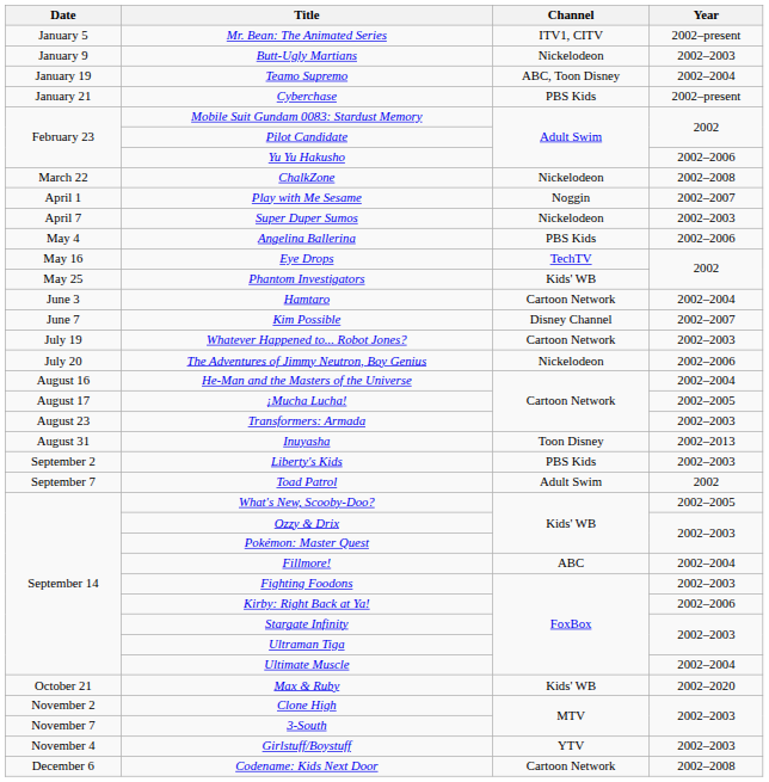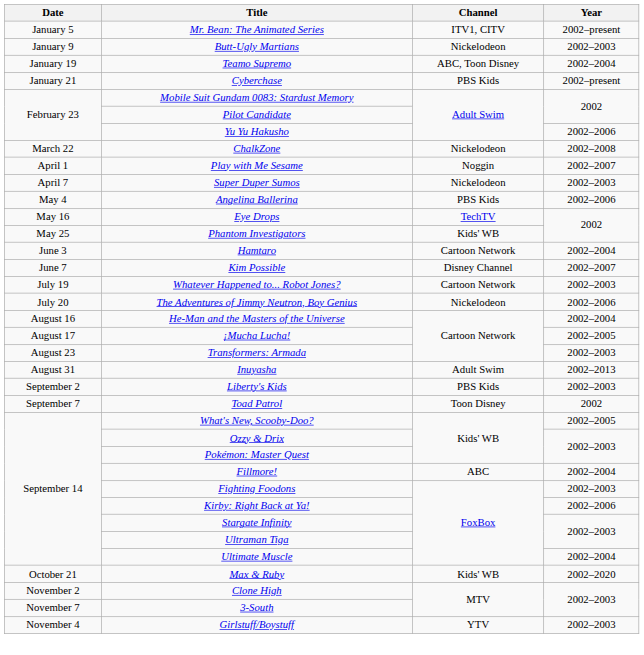 <table class="wikitable sortable" width="75%" style="text-align: center">
 <tr>
 <th scope="col">Date</th>
 <th scope="col">Title</th>
 <th scope="col">Channel</th>
 <th scope="col">Year</th>
 </tr>
 <tr>
 <td>January 5</td>
 <td><em><a href='#'>Mr. Bean: The Animated Series</a></em></td>
 <td>ITV1, CITV</td>
 <td>2002–present</td>
 </tr>
 <tr>
 <td>January 9</td>
 <td><em><a href='#'>Butt-Ugly Martians</a></em></td>
 <td>Nickelodeon</td>
 <td>2002–2003</td>
 </tr>
 <tr>
 <td>January 19</td>
 <td><em><a href='#'>Teamo Supremo</a></em></td>
 <td>ABC, Toon Disney</td>
 <td>2002–2004</td>
 </tr>
 <tr>
 <td>January 21</td>
 <td><em><a href='#'>Cyberchase</a></em></td>
 <td>PBS Kids</td>
 <td>2002–present</td>
 </tr>
 <tr>
 <td rowspan="3">February 23</td>
 <td><em><a href='#'>Mobile Suit Gundam 0083: Stardust Memory</a></em></td>
 <td rowspan="3"><a href='#'>Adult Swim</a></td>
 <td rowspan="2">2002</td>
 </tr>
 <tr>
 <td><em><a href='#'>Pilot Candidate</a></em></td>
 </tr>
 <tr>
 <td><em><a href='#'>Yu Yu Hakusho</a></em></td>
 <td>2002–2006</td>
 </tr>
 <tr>
 <td>March 22</td>
 <td><em><a href='#'>ChalkZone</a></em></td>
 <td>Nickelodeon</td>
 <td>2002–2008</td>
 </tr>
 <tr>
 <td>April 1</td>
 <td><em><a href='#'>Play with Me Sesame</a></em></td>
 <td>Noggin</td>
 <td>2002–2007</td>
 </tr>
 <tr>
 <td>April 7</td>
 <td><em><a href='#'>Super Duper Sumos</a></em></td>
 <td>Nickelodeon</td>
 <td>2002–2003</td>
 </tr>
 <tr>
 <td>May 4</td>
 <td><em><a href='#'>Angelina Ballerina</a></em></td>
 <td>PBS Kids</td>
 <td>2002–2006</td>
 </tr>
 <tr>
 <td>May 16</td>
 <td><em><a href='#'>Eye Drops</a></em></td>
 <td><a href='#'>TechTV</a></td>
 <td rowspan="2">2002</td>
 </tr>
 <tr>
 <td>May 25</td>
 <td><em><a href='#'>Phantom Investigators</a></em></td>
 <td>Kids' WB</td>
 </tr>
 <tr>
 <td>June 3</td>
 <td><em><a href='#'>Hamtaro</a></em></td>
 <td>Cartoon Network</td>
 <td>2002–2004</td>
 </tr>
 <tr>
 <td>June 7</td>
 <td><em><a href='#'>Kim Possible</a></em></td>
 <td>Disney Channel</td>
 <td>2002–2007</td>
 </tr>
 <tr>
 <td>July 19</td>
 <td><em><a href='#'>Whatever Happened to... Robot Jones?</a></em></td>
 <td>Cartoon Network</td>
 <td>2002–2003</td>
 </tr>
 <tr>
 <td>July 20</td>
 <td><em><a href='#'>The Adventures of Jimmy Neutron, Boy Genius</a></em></td>
 <td>Nickelodeon</td>
 <td>2002–2006</td>
 </tr>
 <tr>
 <td>August 16</td>
 <td><em><a href='#'>He-Man and the Masters of the Universe</a></em></td>
 <td rowspan="3">Cartoon Network</td>
 <td>2002–2004</td>
 </tr>
 <tr>
 <td>August 17</td>
 <td><em><a href='#'>¡Mucha Lucha!</a></em></td>
 <td>2002–2005</td>
 </tr>
 <tr>
 <td>August 23</td>
 <td><em><a href='#'>Transformers: Armada</a></em></td>
 <td>2002–2003</td>
 </tr>
 <tr>
 <td>August 31</td>
 <td><em><a href='#'>Inuyasha</a></em></td>
-<td>Toon Disney</td>
+<td>Adult Swim</td>
 <td>2002–2013</td>
 </tr>
 <tr>
 <td>September 2</td>
 <td><em><a href='#'>Liberty's Kids</a></em></td>
 <td>PBS Kids</td>
 <td>2002–2003</td>
 </tr>
 <tr>
 <td>September 7</td>
 <td><em><a href='#'>Toad Patrol</a></em></td>
-<td>Adult Swim</td>
+<td>Toon Disney</td>
 <td>2002</td>
 </tr>
 <tr>
 <td rowspan="9">September 14</td>
 <td><em><a href='#'>What's New, Scooby-Doo?</a></em></td>
 <td rowspan="3">Kids' WB</td>
 <td>2002–2005</td>
 </tr>
 <tr>
 <td><em><a href='#'>Ozzy & Drix</a></em></td>
 <td rowspan="2">2002–2003</td>
 </tr>
 <tr>
 <td><em><a href='#'>Pokémon: Master Quest</a></em></td>
 </tr>
 <tr>
 <td><em><a href='#'>Fillmore!</a></em></td>
 <td>ABC</td>
 <td>2002–2004</td>
 </tr>
 <tr>
 <td><em><a href='#'>Fighting Foodons</a></em></td>
 <td rowspan="5"><a href='#'>FoxBox</a></td>
 <td>2002–2003</td>
 </tr>
 <tr>
 <td><em><a href='#'>Kirby: Right Back at Ya!</a></em></td>
 <td>2002–2006</td>
 </tr>
 <tr>
 <td><em><a href='#'>Stargate Infinity</a></em></td>
 <td rowspan="2">2002–2003</td>
 </tr>
 <tr>
 <td><em><a href='#'>Ultraman Tiga</a></em></td>
 </tr>
 <tr>
 <td><em><a href='#'>Ultimate Muscle</a></em></td>
 <td>2002–2004</td>
 </tr>
 <tr>
 <td>October 21</td>
 <td><em><a href='#'>Max & Ruby</a></em></td>
 <td>Kids' WB</td>
 <td>2002–2020</td>
 </tr>
 <tr>
 <td>November 2</td>
 <td><em><a href='#'>Clone High</a></em></td>
 <td rowspan="2">MTV</td>
 <td rowspan="2">2002–2003</td>
 </tr>
 <tr>
 <td>November 7</td>
 <td><em><a href='#'>3-South</a></em></td>
 </tr>
 <tr>
 <td>November 4</td>
 <td><em><a href='#'>Girlstuff/Boystuff</a></em></td>
 <td>YTV</td>
 <td>2002–2003</td>
 </tr>
-<tr>
-<td>December 6</td>
-<td><em><a href='#'>Codename: Kids Next Door</a></em></td>
-<td>Cartoon Network</td>
-<td>2002–2008</td>
-</tr>
 </table>
